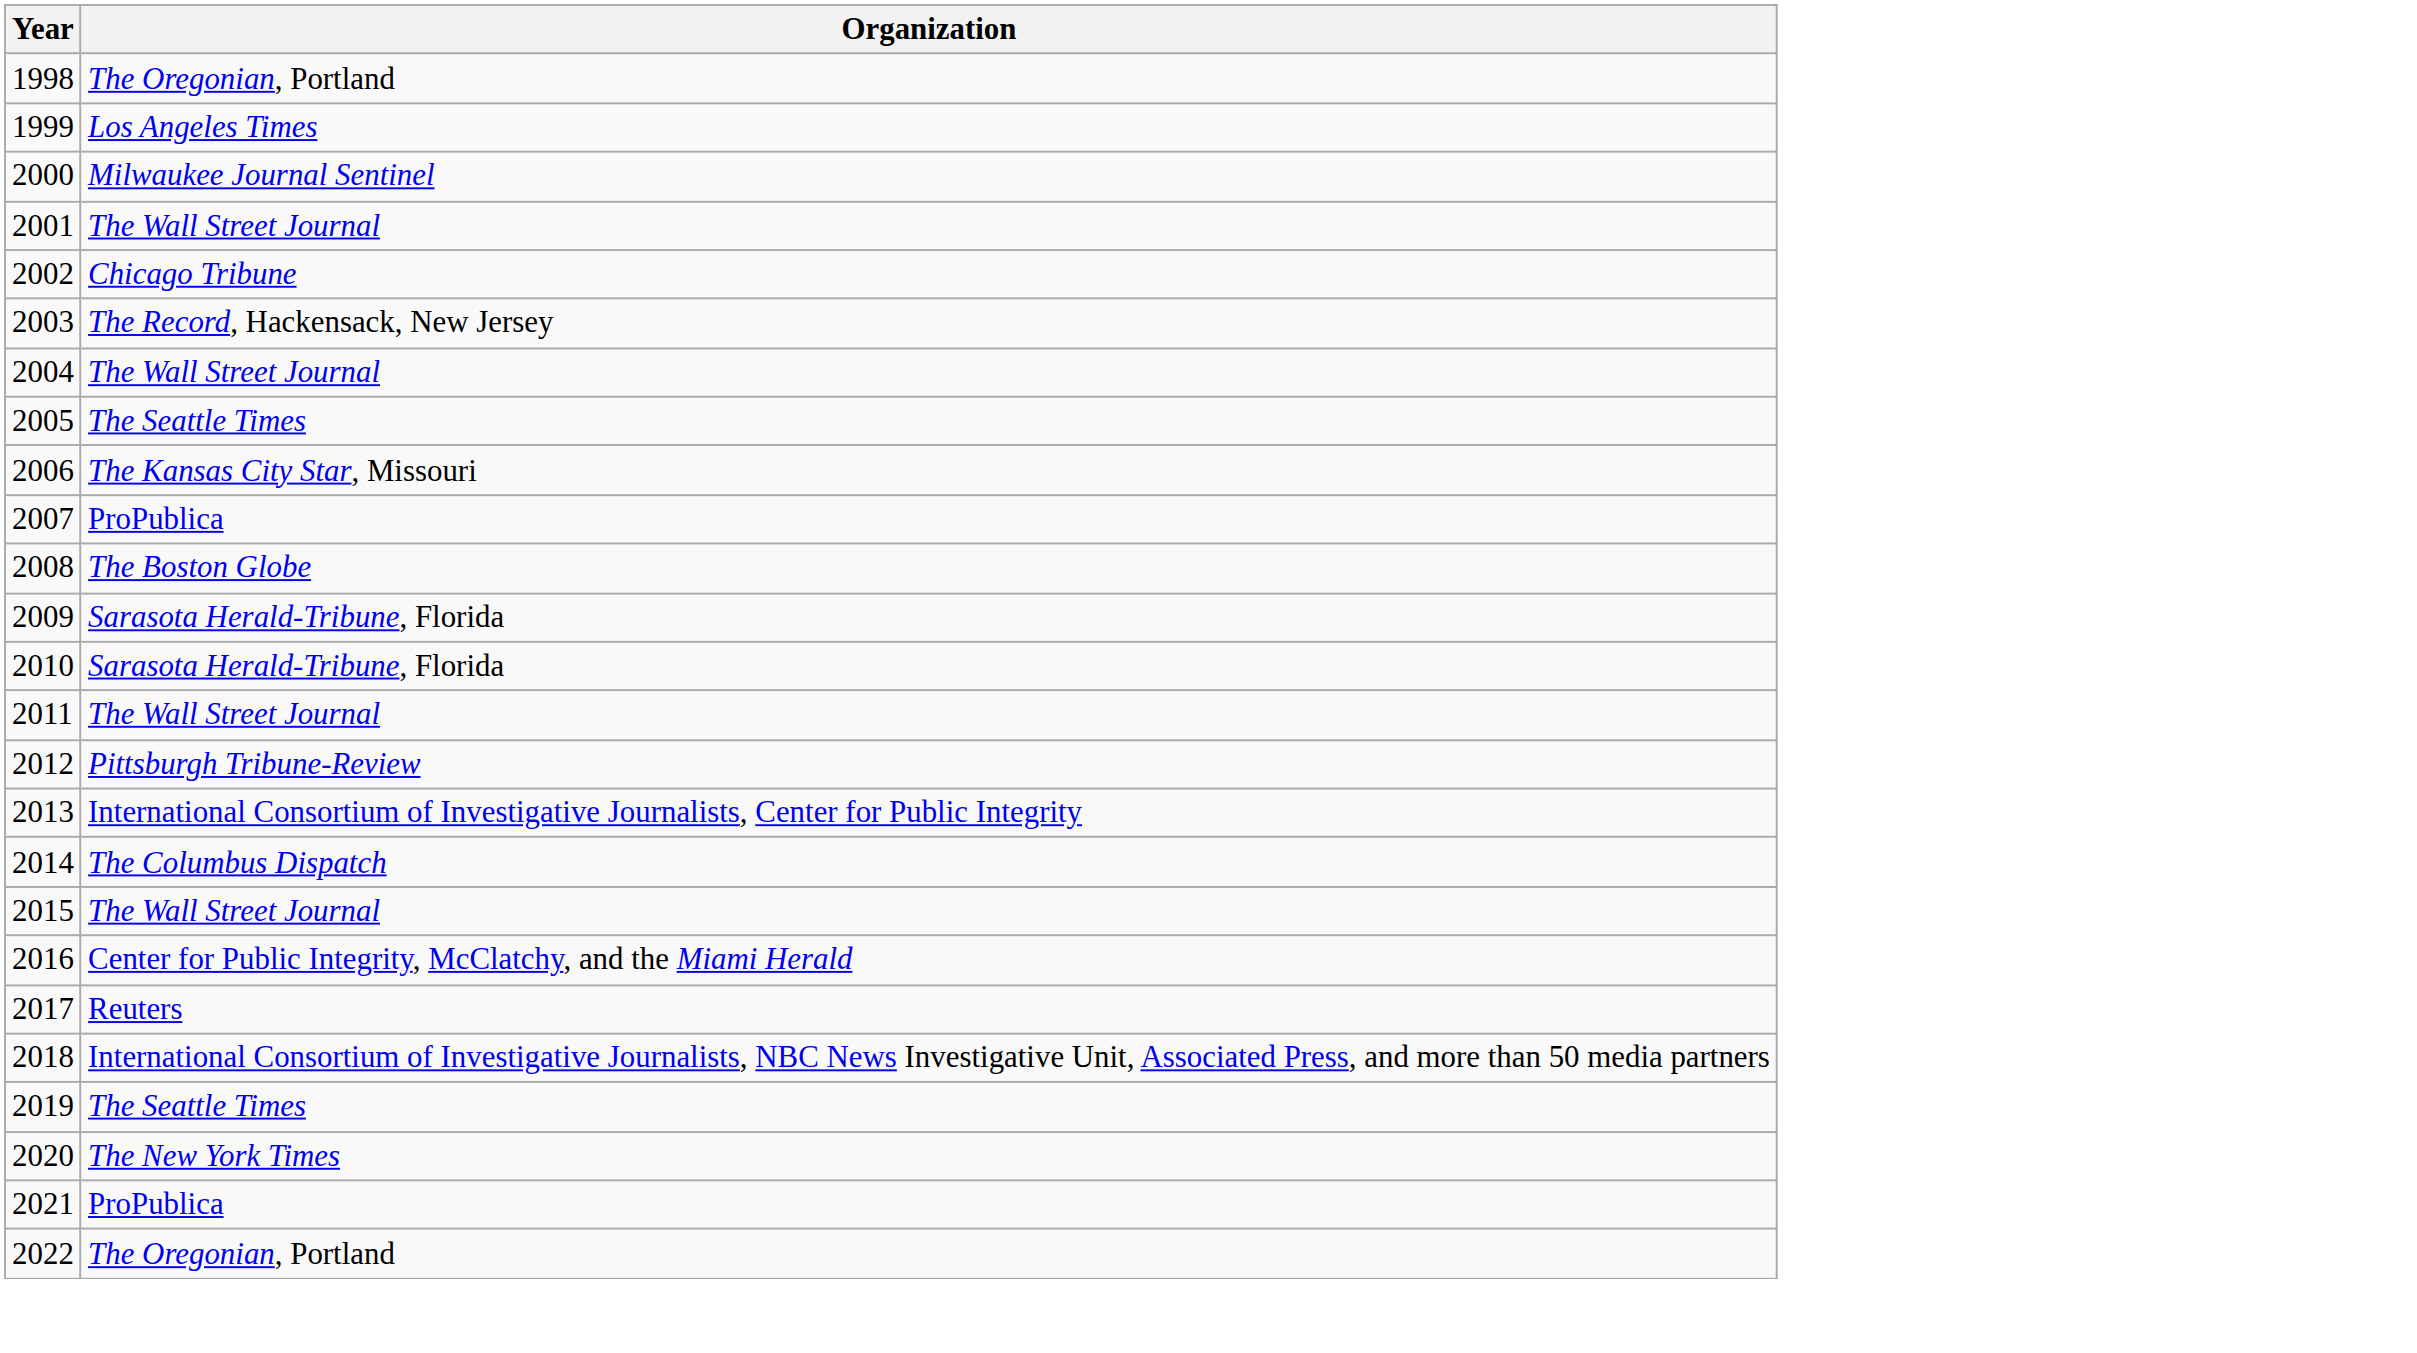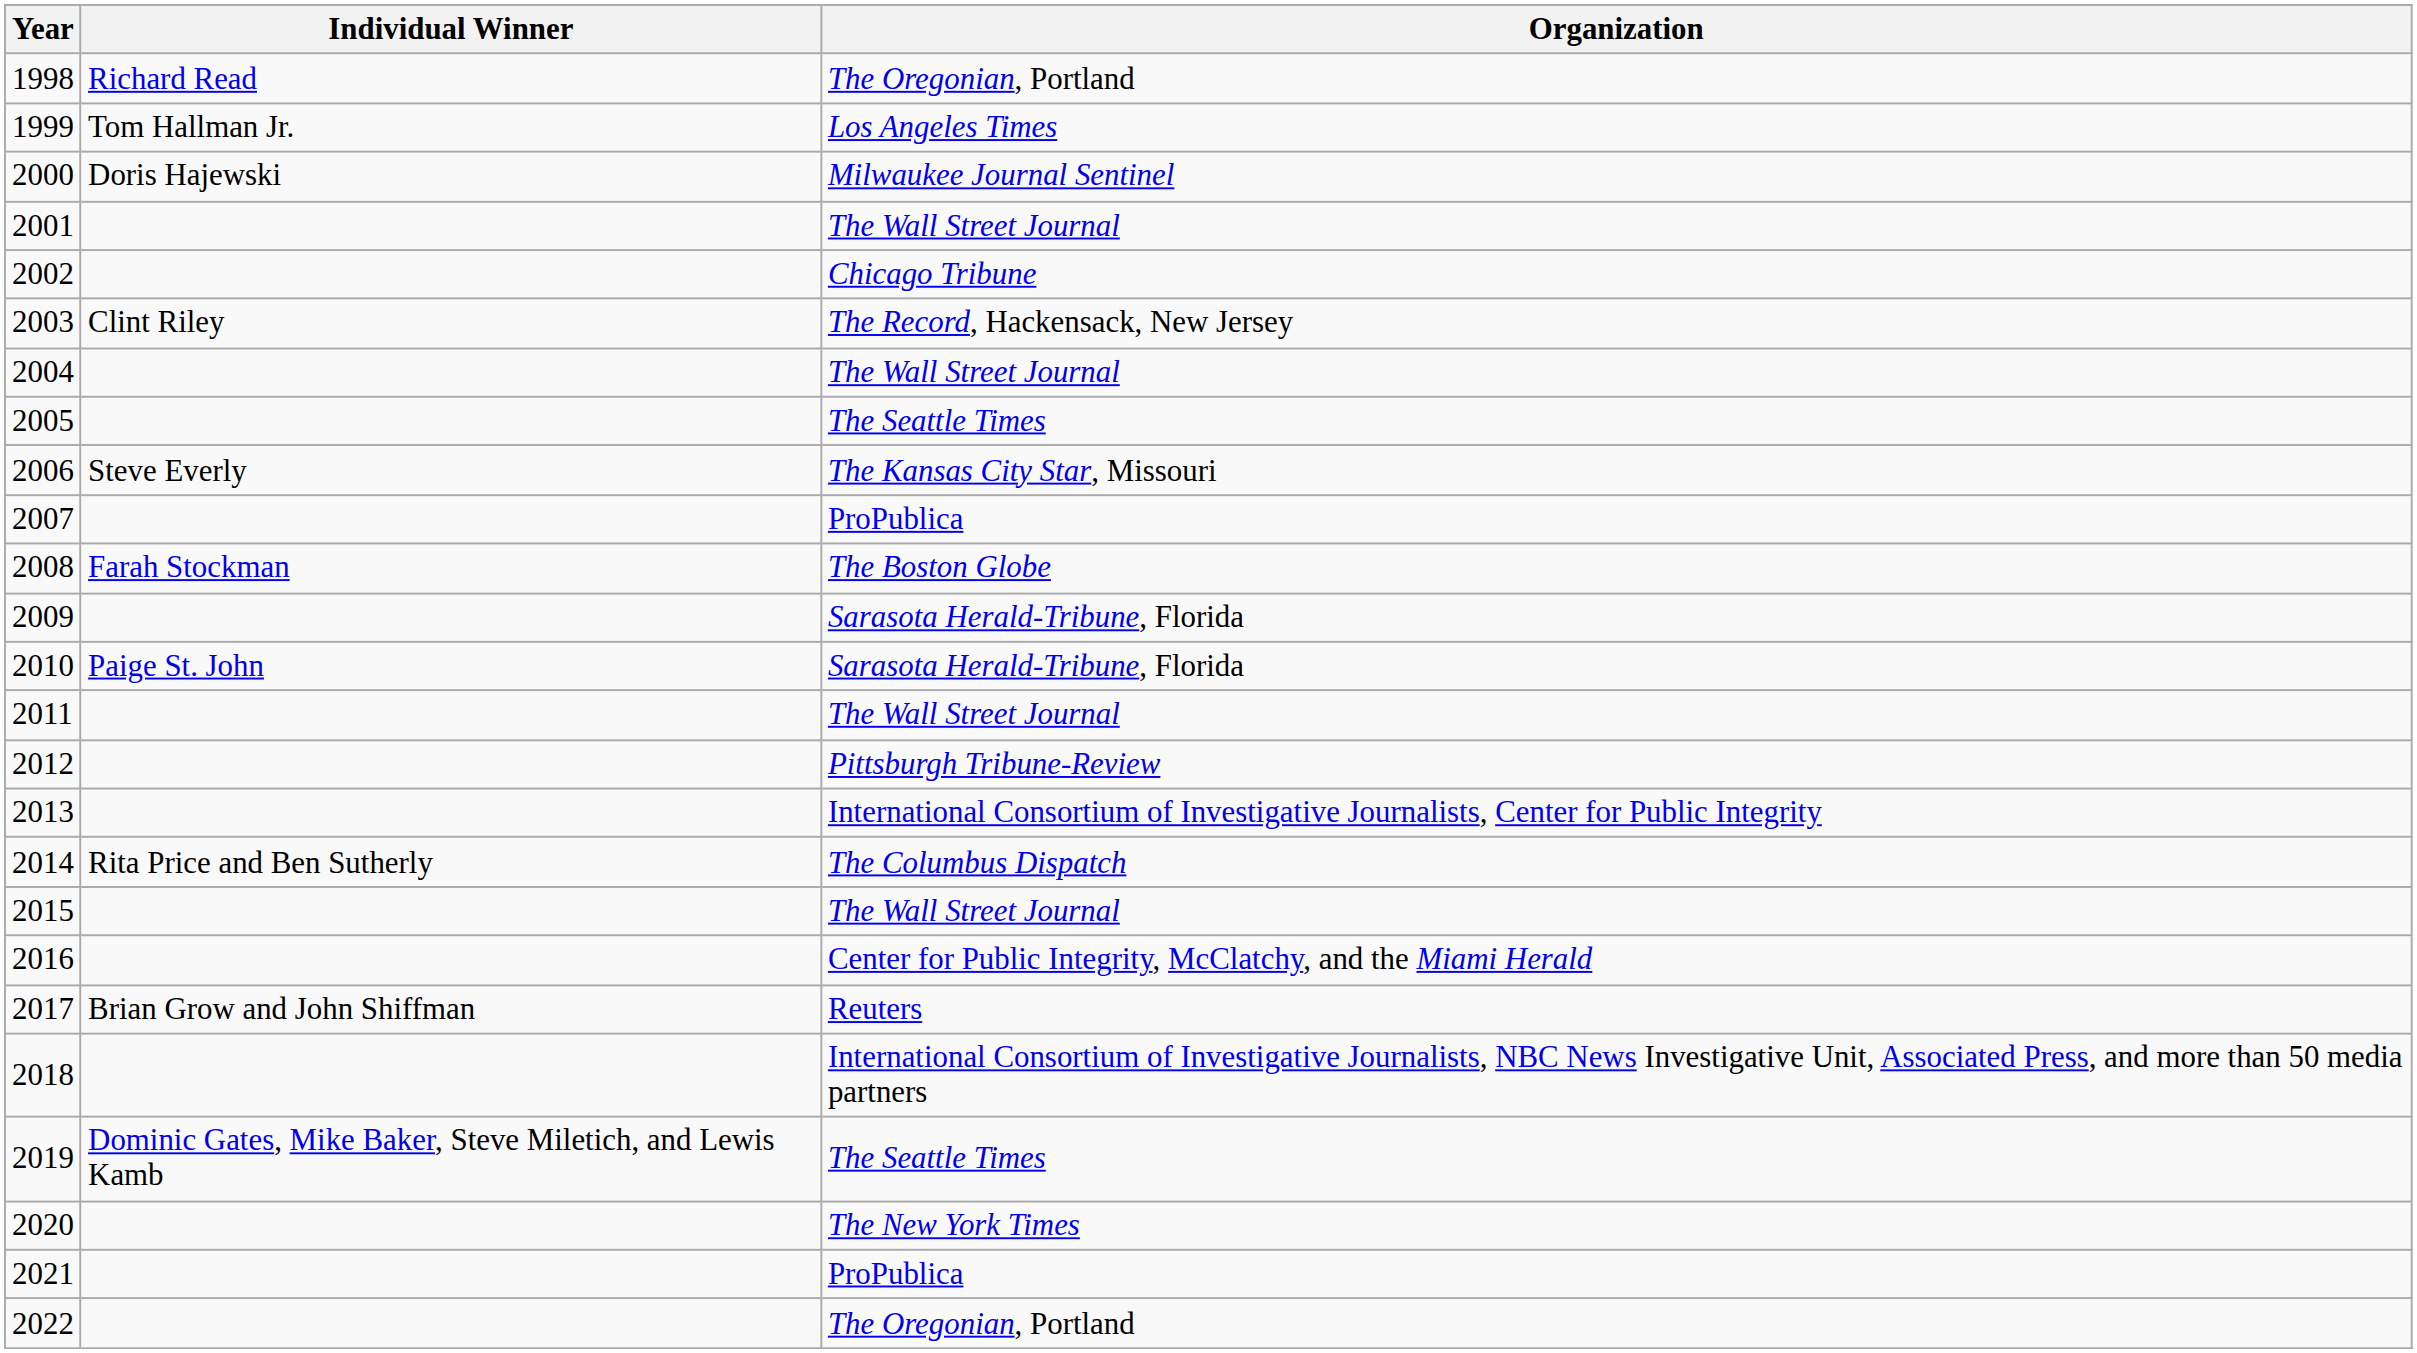 <table class="wikitable sortable">
 <tr>
 <th>Year</th>
+<th>Individual Winner</th>
 <th>Organization</th>
 </tr>
 <tr>
 <td>1998</td>
+<td><a href='#'>Richard Read</a></td>
 <td><em><a href='#'>The Oregonian</a></em>, Portland</td>
 </tr>
 <tr>
 <td>1999</td>
+<td>Tom Hallman Jr.</td>
 <td><em><a href='#'>Los Angeles Times</a></em></td>
 </tr>
 <tr>
 <td>2000</td>
+<td>Doris Hajewski</td>
 <td><em><a href='#'>Milwaukee Journal Sentinel</a></em></td>
 </tr>
 <tr>
 <td>2001</td>
+<td></td>
 <td><em><a href='#'>The Wall Street Journal</a></em></td>
 </tr>
 <tr>
 <td>2002</td>
+<td></td>
 <td><em><a href='#'>Chicago Tribune</a></em></td>
 </tr>
 <tr>
 <td>2003</td>
+<td>Clint Riley</td>
 <td><em><a href='#'>The Record</a></em>, Hackensack, New Jersey</td>
 </tr>
 <tr>
 <td>2004</td>
+<td></td>
 <td><em><a href='#'>The Wall Street Journal</a></em></td>
 </tr>
 <tr>
 <td>2005</td>
+<td></td>
 <td><em><a href='#'>The Seattle Times</a></em></td>
 </tr>
 <tr>
 <td>2006</td>
+<td>Steve Everly</td>
 <td><em><a href='#'>The Kansas City Star</a></em>, Missouri</td>
 </tr>
 <tr>
 <td>2007</td>
+<td></td>
 <td><a href='#'>ProPublica</a></td>
 </tr>
 <tr>
 <td>2008</td>
+<td><a href='#'>Farah Stockman</a></td>
 <td><em><a href='#'>The Boston Globe</a></em></td>
 </tr>
 <tr>
 <td>2009</td>
+<td></td>
 <td><em><a href='#'>Sarasota Herald-Tribune</a></em>, Florida</td>
 </tr>
 <tr>
 <td>2010</td>
+<td><a href='#'>Paige St. John</a></td>
 <td><em><a href='#'>Sarasota Herald-Tribune</a></em>, Florida</td>
 </tr>
 <tr>
 <td>2011</td>
+<td></td>
 <td><em><a href='#'>The Wall Street Journal</a></em></td>
 </tr>
 <tr>
 <td>2012</td>
+<td></td>
 <td><em><a href='#'>Pittsburgh Tribune-Review</a></em></td>
 </tr>
 <tr>
 <td>2013</td>
+<td></td>
 <td><a href='#'>International Consortium of Investigative Journalists</a>, <a href='#'>Center for Public Integrity</a></td>
 </tr>
 <tr>
 <td>2014</td>
+<td>Rita Price and Ben Sutherly</td>
 <td><em><a href='#'>The Columbus Dispatch</a></em></td>
 </tr>
 <tr>
 <td>2015</td>
+<td></td>
 <td><em><a href='#'>The Wall Street Journal</a></em></td>
 </tr>
 <tr>
 <td>2016</td>
+<td></td>
 <td><a href='#'>Center for Public Integrity</a>, <a href='#'>McClatchy</a>, and the <em><a href='#'>Miami Herald</a></em></td>
 </tr>
 <tr>
 <td>2017</td>
+<td>Brian Grow and John Shiffman</td>
 <td><a href='#'>Reuters</a></td>
 </tr>
 <tr>
 <td>2018</td>
+<td></td>
 <td><a href='#'>International Consortium of Investigative Journalists</a>, <a href='#'>NBC News</a> Investigative Unit, <a href='#'>Associated Press</a>, and more than 50 media partners</td>
 </tr>
 <tr>
 <td>2019</td>
+<td><a href='#'>Dominic Gates</a>, <a href='#'>Mike Baker</a>, Steve Miletich, and Lewis Kamb</td>
 <td><em><a href='#'>The Seattle Times</a></em></td>
 </tr>
 <tr>
 <td>2020</td>
+<td></td>
 <td><em><a href='#'>The New York Times</a></em></td>
 </tr>
 <tr>
 <td>2021</td>
+<td></td>
 <td><a href='#'>ProPublica</a></td>
 </tr>
 <tr>
 <td>2022</td>
+<td></td>
 <td><em><a href='#'>The Oregonian</a></em>, Portland</td>
 </tr>
 </table>
